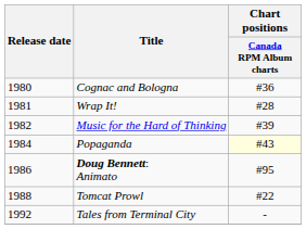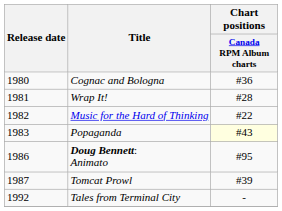 <table class="wikitable">
 <tr>
 <th rowspan="2">Release date</th>
 <th rowspan="2">Title</th>
 <th colspan="1">Chart positions</th>
 </tr>
 <tr style="font-size:smaller;">
 <th width="90"><a href='#'>Canada</a><br>RPM Album charts</th>
 </tr>
 <tr>
 <td>1980</td>
 <td><em>Cognac and Bologna</em></td>
 <td align="center">#36</td>
 </tr>
 <tr>
 <td>1981</td>
 <td><em>Wrap It!</em></td>
 <td align="center">#28</td>
 </tr>
 <tr>
 <td>1982</td>
 <td><em><a href='#'>Music for the Hard of Thinking</a></em></td>
-<td align="center">#39</td>
+<td align="center">#22</td>
 </tr>
 <tr>
-<td>1984</td>
+<td>1983</td>
 <td><em>Popaganda</em></td>
 <td align="center" style="background: lightyellow;">#43</td>
 </tr>
 <tr>
 <td>1986</td>
 <td><strong><em>Doug Bennett</em></strong>:<br><em>Animato</em></td>
 <td align="center">#95</td>
 </tr>
 <tr>
-<td>1988</td>
+<td>1987</td>
 <td><em>Tomcat Prowl</em></td>
-<td align="center">#22</td>
+<td align="center">#39</td>
 </tr>
 <tr>
 <td>1992</td>
 <td><em>Tales from Terminal City</em></td>
 <td align="center">-</td>
 </tr>
 <tr>
 </tr>
 </table>
